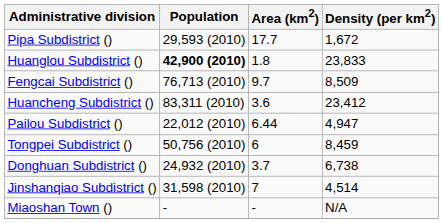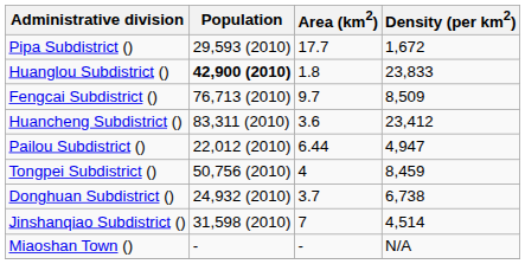 <table class="wikitable">
 <tr>
 <th>Administrative division</th>
 <th>Population</th>
 <th>Area (km<sup>2</sup>)</th>
 <th>Density (per km<sup>2</sup>)</th>
 </tr>
 <tr>
 <td><a href='#'>Pipa Subdistrict</a> ()</td>
 <td>29,593 (2010)</td>
 <td>17.7</td>
 <td>1,672</td>
 </tr>
 <tr>
 <td><a href='#'>Huanglou Subdistrict</a> ()</td>
 <td><strong>42,900 (2010)</strong></td>
 <td>1.8</td>
 <td>23,833</td>
 </tr>
 <tr>
 <td><a href='#'>Fengcai Subdistrict</a> ()</td>
 <td>76,713 (2010)</td>
 <td>9.7</td>
 <td>8,509</td>
 </tr>
 <tr>
 <td><a href='#'>Huancheng Subdistrict</a> ()</td>
 <td>83,311 (2010)</td>
 <td>3.6</td>
 <td>23,412</td>
 </tr>
 <tr>
 <td><a href='#'>Pailou Subdistrict</a> ()</td>
 <td>22,012 (2010)</td>
 <td>6.44</td>
 <td>4,947</td>
 </tr>
 <tr>
 <td><a href='#'>Tongpei Subdistrict</a> ()</td>
 <td>50,756 (2010)</td>
-<td>6</td>
+<td>4</td>
 <td>8,459</td>
 </tr>
 <tr>
 <td><a href='#'>Donghuan Subdistrict</a> ()</td>
 <td>24,932 (2010)</td>
 <td>3.7</td>
 <td>6,738</td>
 </tr>
 <tr>
 <td><a href='#'>Jinshanqiao Subdistrict</a> ()</td>
 <td>31,598 (2010)</td>
 <td>7</td>
 <td>4,514</td>
 </tr>
 <tr>
 <td><a href='#'>Miaoshan Town</a> ()</td>
 <td>-</td>
 <td>-</td>
 <td>N/A</td>
 </tr>
 <tr>
 </tr>
 </table>
